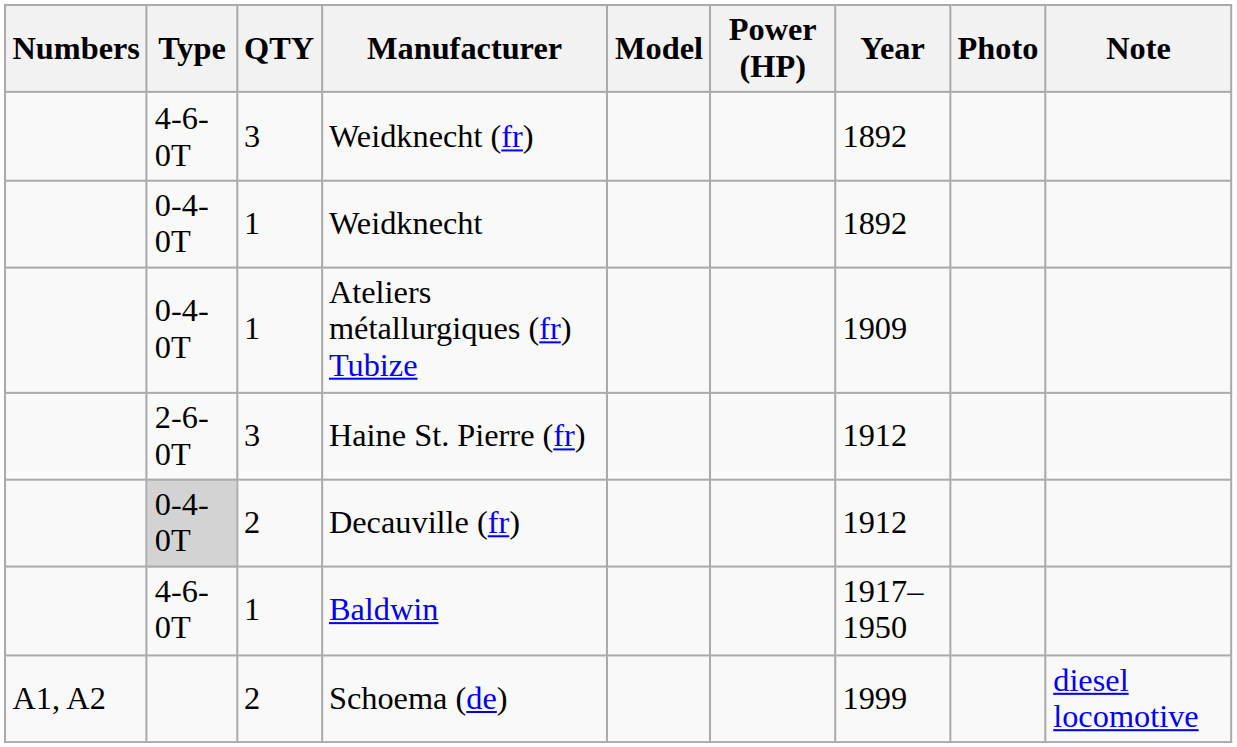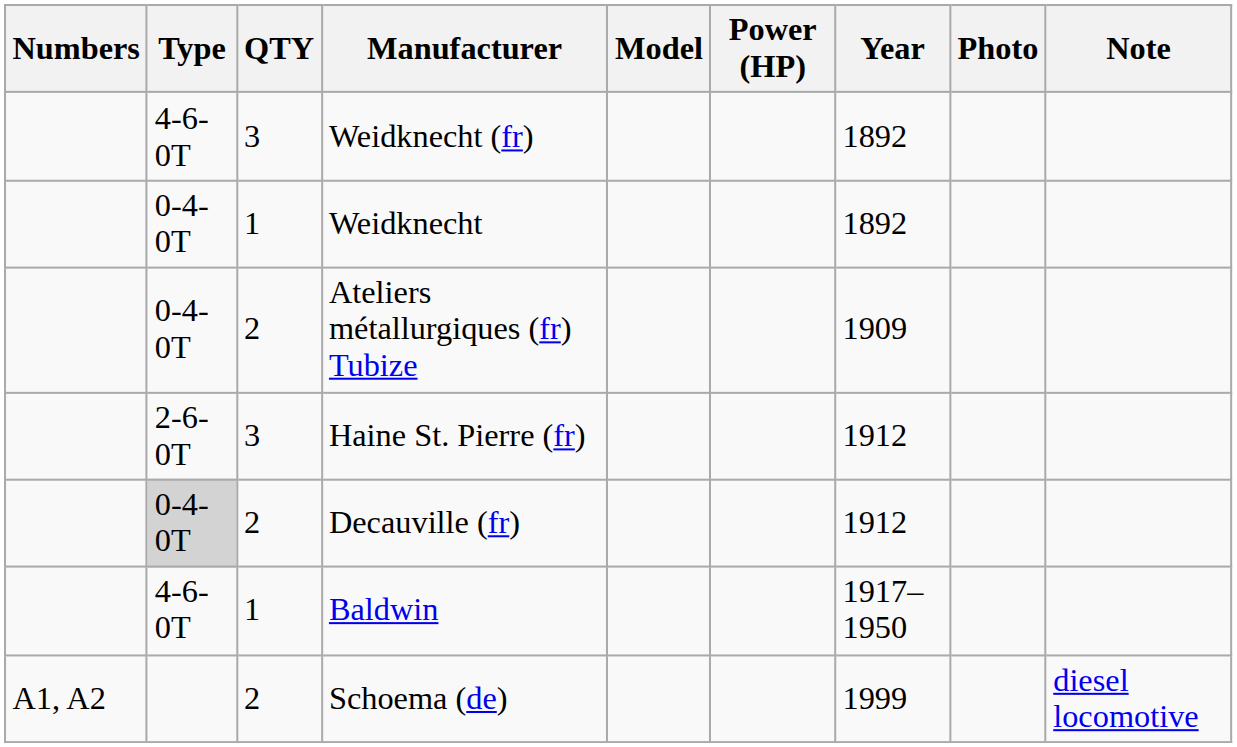 <table class="wikitable">
 <tr>
 <th>Numbers</th>
 <th>Type</th>
 <th>QTY</th>
 <th>Manufacturer</th>
 <th>Model</th>
 <th>Power (HP)</th>
 <th>Year</th>
 <th>Photo</th>
 <th>Note</th>
 </tr>
 <tr>
 <td></td>
 <td>4-6-0T</td>
 <td>3</td>
 <td>Weidknecht (<a href='#'>fr</a>)</td>
 <td></td>
 <td></td>
 <td>1892</td>
 <td></td>
 <td></td>
 </tr>
 <tr>
 <td></td>
 <td>0-4-0T</td>
 <td>1</td>
 <td>Weidknecht</td>
 <td></td>
 <td></td>
 <td>1892</td>
 <td></td>
 <td></td>
 </tr>
 <tr>
 <td></td>
 <td>0-4-0T</td>
-<td>1</td>
+<td>2</td>
 <td>Ateliers métallurgiques (<a href='#'>fr</a>) <a href='#'>Tubize</a></td>
 <td></td>
 <td></td>
 <td>1909</td>
 <td></td>
 <td></td>
 </tr>
 <tr>
 <td></td>
 <td>2-6-0T</td>
 <td>3</td>
 <td>Haine St. Pierre (<a href='#'>fr</a>)</td>
 <td></td>
 <td></td>
 <td>1912</td>
 <td></td>
 <td></td>
 </tr>
 <tr>
 <td></td>
 <td style="background: lightgrey;">0-4-0T</td>
 <td>2</td>
 <td>Decauville (<a href='#'>fr</a>)</td>
 <td></td>
 <td></td>
 <td>1912</td>
 <td></td>
 <td></td>
 </tr>
 <tr>
 <td></td>
 <td>4-6-0T</td>
 <td>1</td>
 <td><a href='#'>Baldwin</a></td>
 <td></td>
 <td></td>
 <td>1917–1950</td>
 <td></td>
 <td></td>
 </tr>
 <tr>
 <td>A1, A2</td>
 <td></td>
 <td>2</td>
 <td>Schoema (<a href='#'>de</a>)</td>
 <td></td>
 <td></td>
 <td>1999</td>
 <td></td>
 <td><a href='#'>diesel locomotive</a></td>
 </tr>
 <tr>
 </tr>
 </table>
